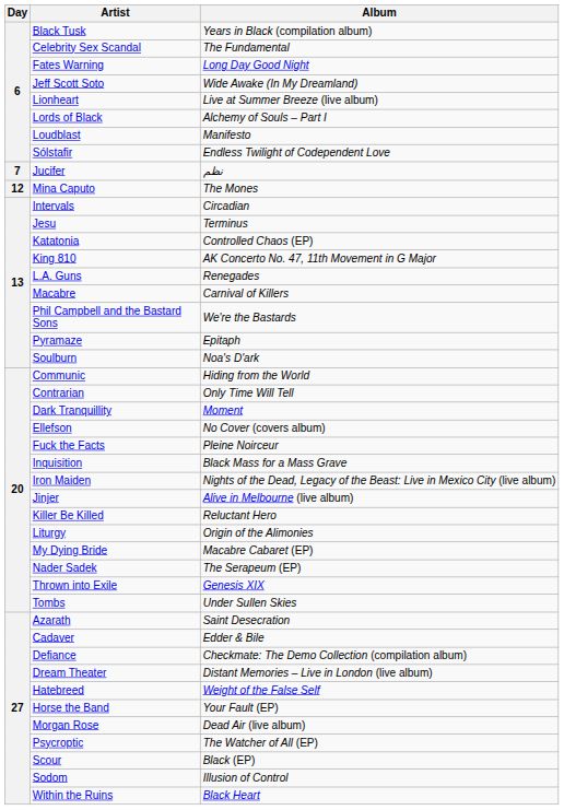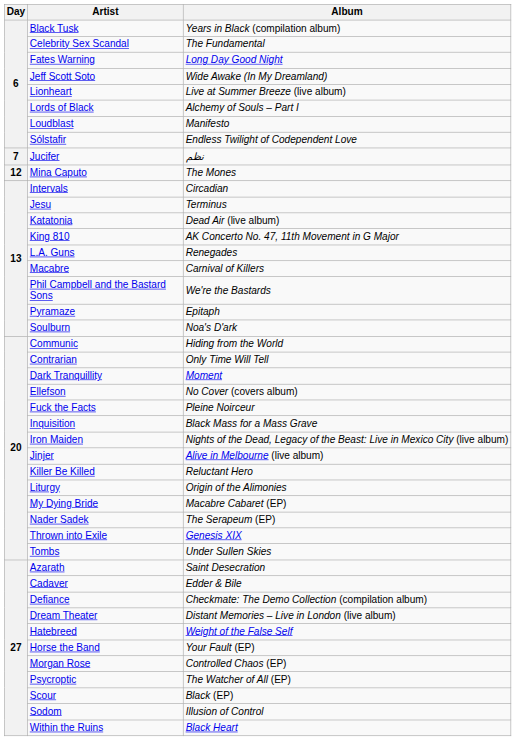 <table class="wikitable" id="table_November">
 <tr>
 <th scope="col">Day</th>
 <th scope="col" style="width:15em;">Artist</th>
 <th scope="col">Album</th>
 </tr>
 <tr>
 <th scope="row" rowspan="8">6</th>
 <td><a href='#'>Black Tusk</a></td>
 <td><em>Years in Black</em> (compilation album)</td>
 </tr>
 <tr>
 <td><a href='#'>Celebrity Sex Scandal</a></td>
 <td><em>The Fundamental</em></td>
 </tr>
 <tr>
 <td><a href='#'>Fates Warning</a></td>
 <td><em><a href='#'>Long Day Good Night</a></em></td>
 </tr>
 <tr>
 <td><a href='#'>Jeff Scott Soto</a></td>
 <td><em>Wide Awake (In My Dreamland)</em></td>
 </tr>
 <tr>
 <td><a href='#'>Lionheart</a></td>
 <td><em>Live at Summer Breeze</em> (live album)</td>
 </tr>
 <tr>
 <td><a href='#'>Lords of Black</a></td>
 <td><em>Alchemy of Souls – Part I</em></td>
 </tr>
 <tr>
 <td><a href='#'>Loudblast</a></td>
 <td><em>Manifesto</em></td>
 </tr>
 <tr>
 <td><a href='#'>Sólstafir</a></td>
 <td><em>Endless Twilight of Codependent Love</em></td>
 </tr>
 <tr>
 <th scope="row">7</th>
 <td><a href='#'>Jucifer</a></td>
 <td><em>نظم</em></td>
 </tr>
 <tr>
 <th scope="row">12</th>
 <td><a href='#'>Mina Caputo</a></td>
 <td><em>The Mones</em></td>
 </tr>
 <tr>
 <th scope="row" rowspan="9">13</th>
 <td><a href='#'>Intervals</a></td>
 <td><em>Circadian</em></td>
 </tr>
 <tr>
 <td><a href='#'>Jesu</a></td>
 <td><em>Terminus</em></td>
 </tr>
 <tr>
 <td><a href='#'>Katatonia</a></td>
-<td><em>Controlled Chaos</em> (EP)</td>
+<td><em>Dead Air</em> (live album)</td>
 </tr>
 <tr>
 <td><a href='#'>King 810</a></td>
 <td><em>AK Concerto No. 47, 11th Movement in G Major</em></td>
 </tr>
 <tr>
 <td><a href='#'>L.A. Guns</a></td>
 <td><em>Renegades</em></td>
 </tr>
 <tr>
 <td><a href='#'>Macabre</a></td>
 <td><em>Carnival of Killers</em></td>
 </tr>
 <tr>
 <td><a href='#'>Phil Campbell and the Bastard Sons</a></td>
 <td><em>We're the Bastards</em></td>
 </tr>
 <tr>
 <td><a href='#'>Pyramaze</a></td>
 <td><em>Epitaph</em></td>
 </tr>
 <tr>
 <td><a href='#'>Soulburn</a></td>
 <td><em>Noa's D'ark</em></td>
 </tr>
 <tr>
 <th scope="row" rowspan="14">20</th>
 <td><a href='#'>Communic</a></td>
 <td><em>Hiding from the World</em></td>
 </tr>
 <tr>
 <td><a href='#'>Contrarian</a></td>
 <td><em>Only Time Will Tell</em></td>
 </tr>
 <tr>
 <td><a href='#'>Dark Tranquillity</a></td>
 <td><em><a href='#'>Moment</a></em></td>
 </tr>
 <tr>
 <td><a href='#'>Ellefson</a></td>
 <td><em>No Cover</em> (covers album)</td>
 </tr>
 <tr>
 <td><a href='#'>Fuck the Facts</a></td>
 <td><em>Pleine Noirceur</em></td>
 </tr>
 <tr>
 <td><a href='#'>Inquisition</a></td>
 <td><em>Black Mass for a Mass Grave</em></td>
 </tr>
 <tr>
 <td><a href='#'>Iron Maiden</a></td>
 <td><em>Nights of the Dead, Legacy of the Beast: Live in Mexico City</em> (live album)</td>
 </tr>
 <tr>
 <td><a href='#'>Jinjer</a></td>
 <td><em><a href='#'>Alive in Melbourne</a></em> (live album)</td>
 </tr>
 <tr>
 <td><a href='#'>Killer Be Killed</a></td>
 <td><em>Reluctant Hero</em></td>
 </tr>
 <tr>
 <td><a href='#'>Liturgy</a></td>
 <td><em>Origin of the Alimonies</em></td>
 </tr>
 <tr>
 <td><a href='#'>My Dying Bride</a></td>
 <td><em>Macabre Cabaret</em> (EP)</td>
 </tr>
 <tr>
 <td><a href='#'>Nader Sadek</a></td>
 <td><em>The Serapeum</em> (EP)</td>
 </tr>
 <tr>
 <td><a href='#'>Thrown into Exile</a></td>
 <td><em><a href='#'>Genesis XIX</a></em></td>
 </tr>
 <tr>
 <td><a href='#'>Tombs</a></td>
 <td><em>Under Sullen Skies</em></td>
 </tr>
 <tr>
 <th scope="row" rowspan="11">27</th>
 <td><a href='#'>Azarath</a></td>
 <td><em>Saint Desecration</em></td>
 </tr>
 <tr>
 <td><a href='#'>Cadaver</a></td>
 <td><em>Edder & Bile</em></td>
 </tr>
 <tr>
 <td><a href='#'>Defiance</a></td>
 <td><em>Checkmate: The Demo Collection</em> (compilation album)</td>
 </tr>
 <tr>
 <td><a href='#'>Dream Theater</a></td>
 <td><em>Distant Memories – Live in London</em> (live album)</td>
 </tr>
 <tr>
 <td><a href='#'>Hatebreed</a></td>
 <td><em><a href='#'>Weight of the False Self</a></em></td>
 </tr>
 <tr>
 <td><a href='#'>Horse the Band</a></td>
 <td><em>Your Fault</em> (EP)</td>
 </tr>
 <tr>
 <td><a href='#'>Morgan Rose</a></td>
-<td><em>Dead Air</em> (live album)</td>
+<td><em>Controlled Chaos</em> (EP)</td>
 </tr>
 <tr>
 <td><a href='#'>Psycroptic</a></td>
 <td><em>The Watcher of All</em> (EP)</td>
 </tr>
 <tr>
 <td><a href='#'>Scour</a></td>
 <td><em>Black</em> (EP)</td>
 </tr>
 <tr>
 <td><a href='#'>Sodom</a></td>
 <td><em>Illusion of Control</em></td>
 </tr>
 <tr>
 <td><a href='#'>Within the Ruins</a></td>
 <td><em><a href='#'>Black Heart</a></em></td>
 </tr>
 </table>
